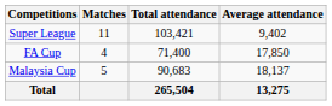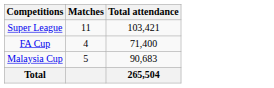 <table class="wikitable" style="text-align:center;">
 <tr>
 <th>Competitions</th>
 <th>Matches</th>
 <th>Total attendance</th>
-<th>Average attendance</th>
 </tr>
 <tr>
 <td><a href='#'>Super League</a></td>
 <td>11</td>
 <td>103,421</td>
-<td>9,402</td>
 </tr>
 <tr>
 <td><a href='#'>FA Cup</a></td>
 <td>4</td>
 <td>71,400</td>
-<td>17,850</td>
 </tr>
 <tr>
 <td><a href='#'>Malaysia Cup</a></td>
 <td>5</td>
 <td>90,683</td>
-<td>18,137</td>
 </tr>
 <tr>
 <th>Total</th>
 <th></th>
 <th>265,504</th>
-<th>13,275</th>
 </tr>
 </table>
